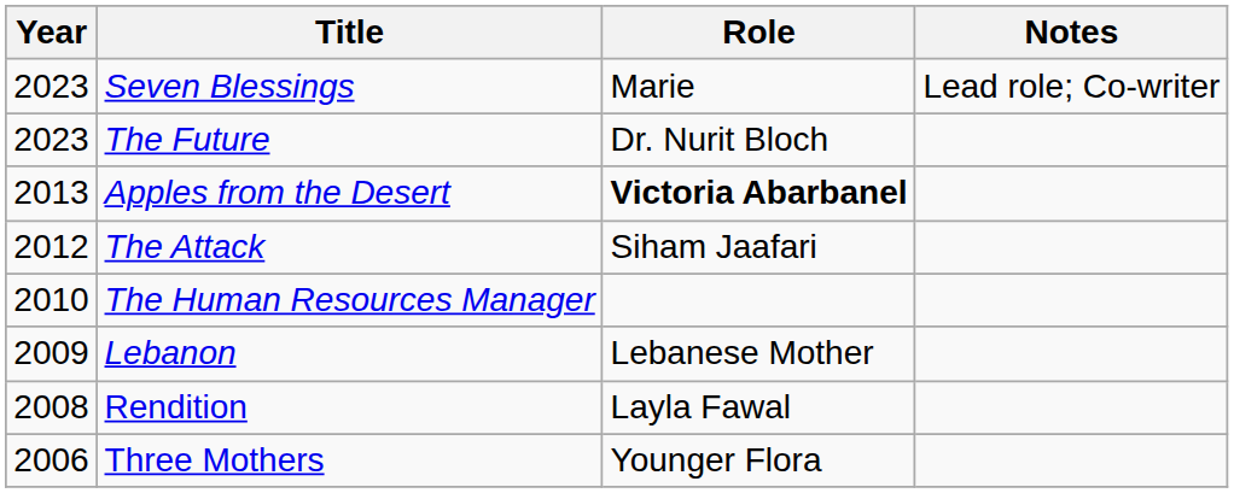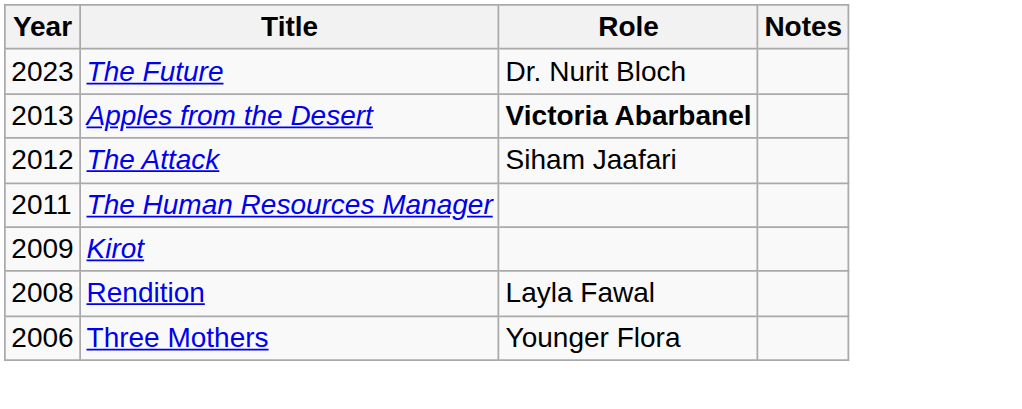 <table class="wikitable sortable">
 <tr>
 <th>Year</th>
 <th>Title</th>
 <th>Role</th>
 <th class="unsortable">Notes</th>
-</tr>
-<tr>
-<td>2023</td>
-<td><em><a href='#'>Seven Blessings</a></em></td>
-<td>Marie</td>
-<td>Lead role; Co-writer</td>
 </tr>
 <tr>
 <td>2023</td>
 <td><em><a href='#'>The Future</a></em></td>
 <td>Dr. Nurit Bloch</td>
 <td></td>
 </tr>
 <tr>
 <td>2013</td>
 <td><em><a href='#'>Apples from the Desert</a></em></td>
 <td><strong>Victoria Abarbanel</strong></td>
 <td></td>
 </tr>
 <tr>
 <td>2012</td>
 <td><em><a href='#'>The Attack</a></em></td>
 <td>Siham Jaafari</td>
 <td></td>
 </tr>
 <tr>
-<td>2010</td>
+<td>2011</td>
 <td><em><a href='#'>The Human Resources Manager</a></em></td>
 <td></td>
 <td></td>
 </tr>
 <tr>
 <td>2009</td>
-<td><em><a href='#'>Lebanon</a></em></td>
-<td>Lebanese Mother</td>
+<td><em><a href='#'>Kirot</a></em></td>
+<td></td>
 <td></td>
 </tr>
 <tr>
 <td>2008</td>
 <td><a href='#'>Rendition</a></td>
 <td>Layla Fawal</td>
 <td></td>
 </tr>
 <tr>
 <td>2006</td>
 <td><a href='#'>Three Mothers</a></td>
 <td>Younger Flora</td>
 <td></td>
 </tr>
 </table>
